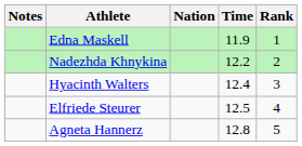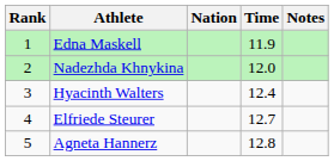 <table class="wikitable sortable" style="text-align:center">
 <tr>
-<th>Notes</th>
+<th>Rank</th>
 <th>Athlete</th>
 <th>Nation</th>
 <th>Time</th>
-<th>Rank</th>
+<th>Notes</th>
 </tr>
 <tr bgcolor=bbf3bb>
-<td></td>
+<td>1</td>
 <td align="left"><a href='#'>Edna Maskell</a></td>
 <td align="left"></td>
 <td>11.9</td>
-<td>1</td>
+<td></td>
 </tr>
 <tr bgcolor=bbf3bb>
-<td></td>
+<td>2</td>
 <td align="left"><a href='#'>Nadezhda Khnykina</a></td>
 <td align="left"></td>
-<td>12.2</td>
-<td>2</td>
+<td>12.0</td>
+<td></td>
 </tr>
 <tr>
-<td></td>
+<td>3</td>
 <td align="left"><a href='#'>Hyacinth Walters</a></td>
 <td align="left"></td>
 <td>12.4</td>
-<td>3</td>
+<td></td>
 </tr>
 <tr>
-<td></td>
+<td>4</td>
 <td align="left"><a href='#'>Elfriede Steurer</a></td>
 <td align="left"></td>
-<td>12.5</td>
-<td>4</td>
+<td>12.7</td>
+<td></td>
 </tr>
 <tr>
-<td></td>
+<td>5</td>
 <td align="left"><a href='#'>Agneta Hannerz</a></td>
 <td align="left"></td>
 <td>12.8</td>
-<td>5</td>
+<td></td>
 </tr>
 </table>
